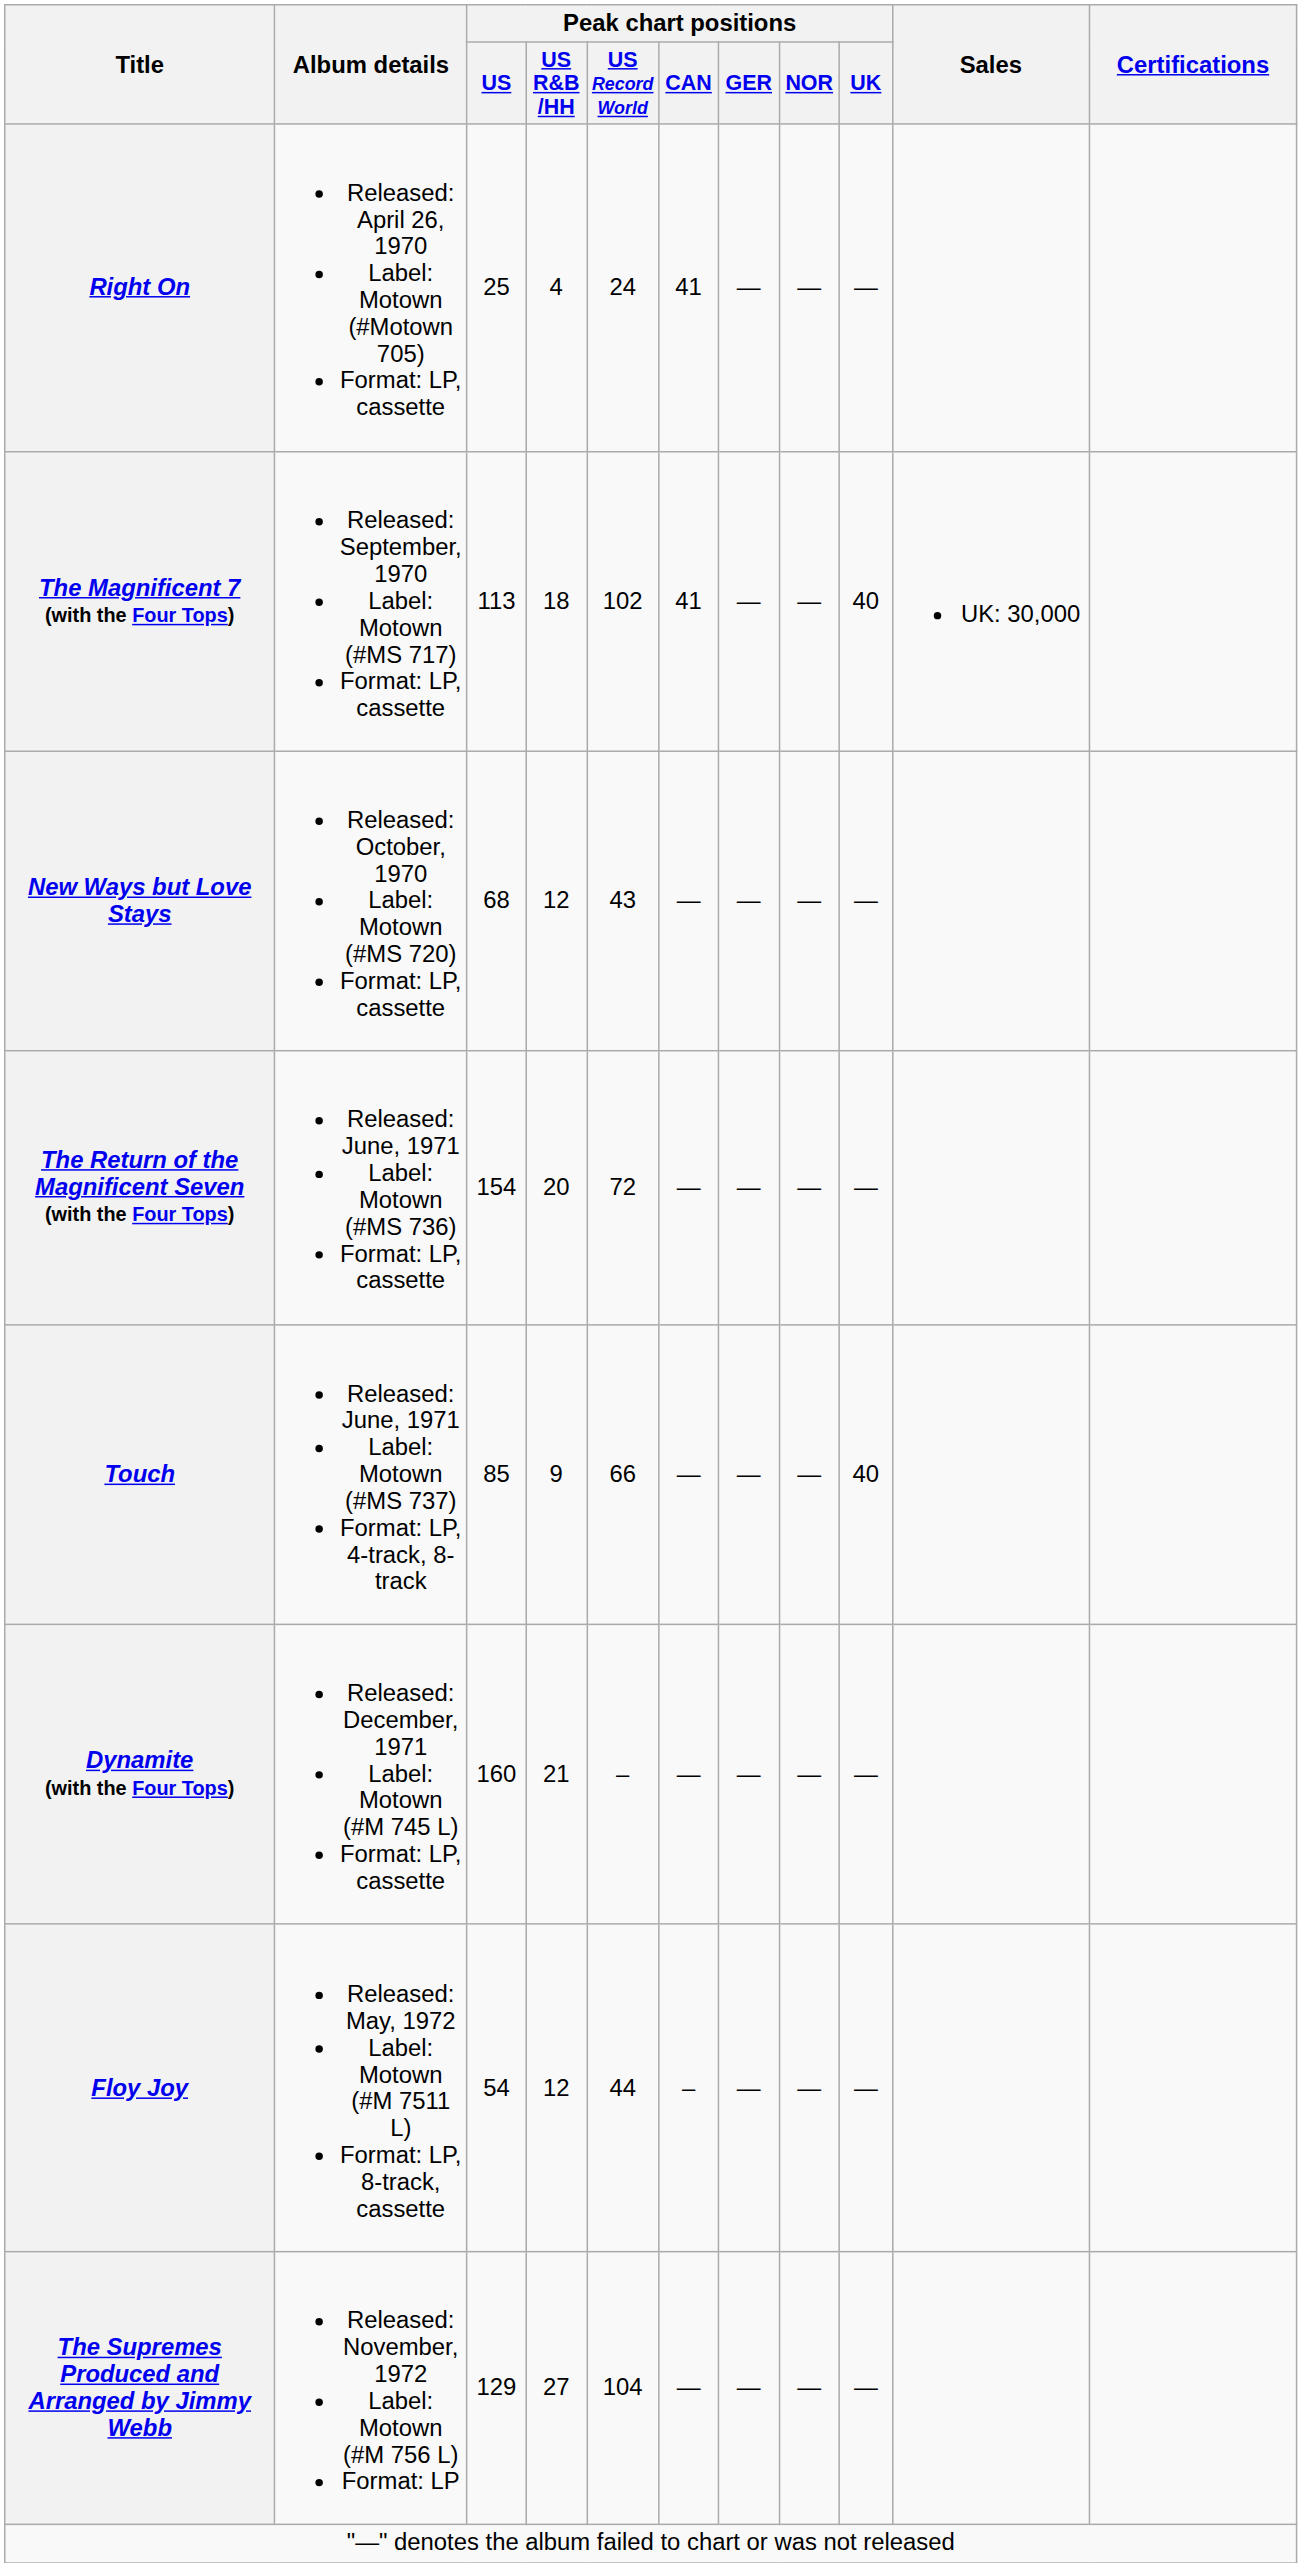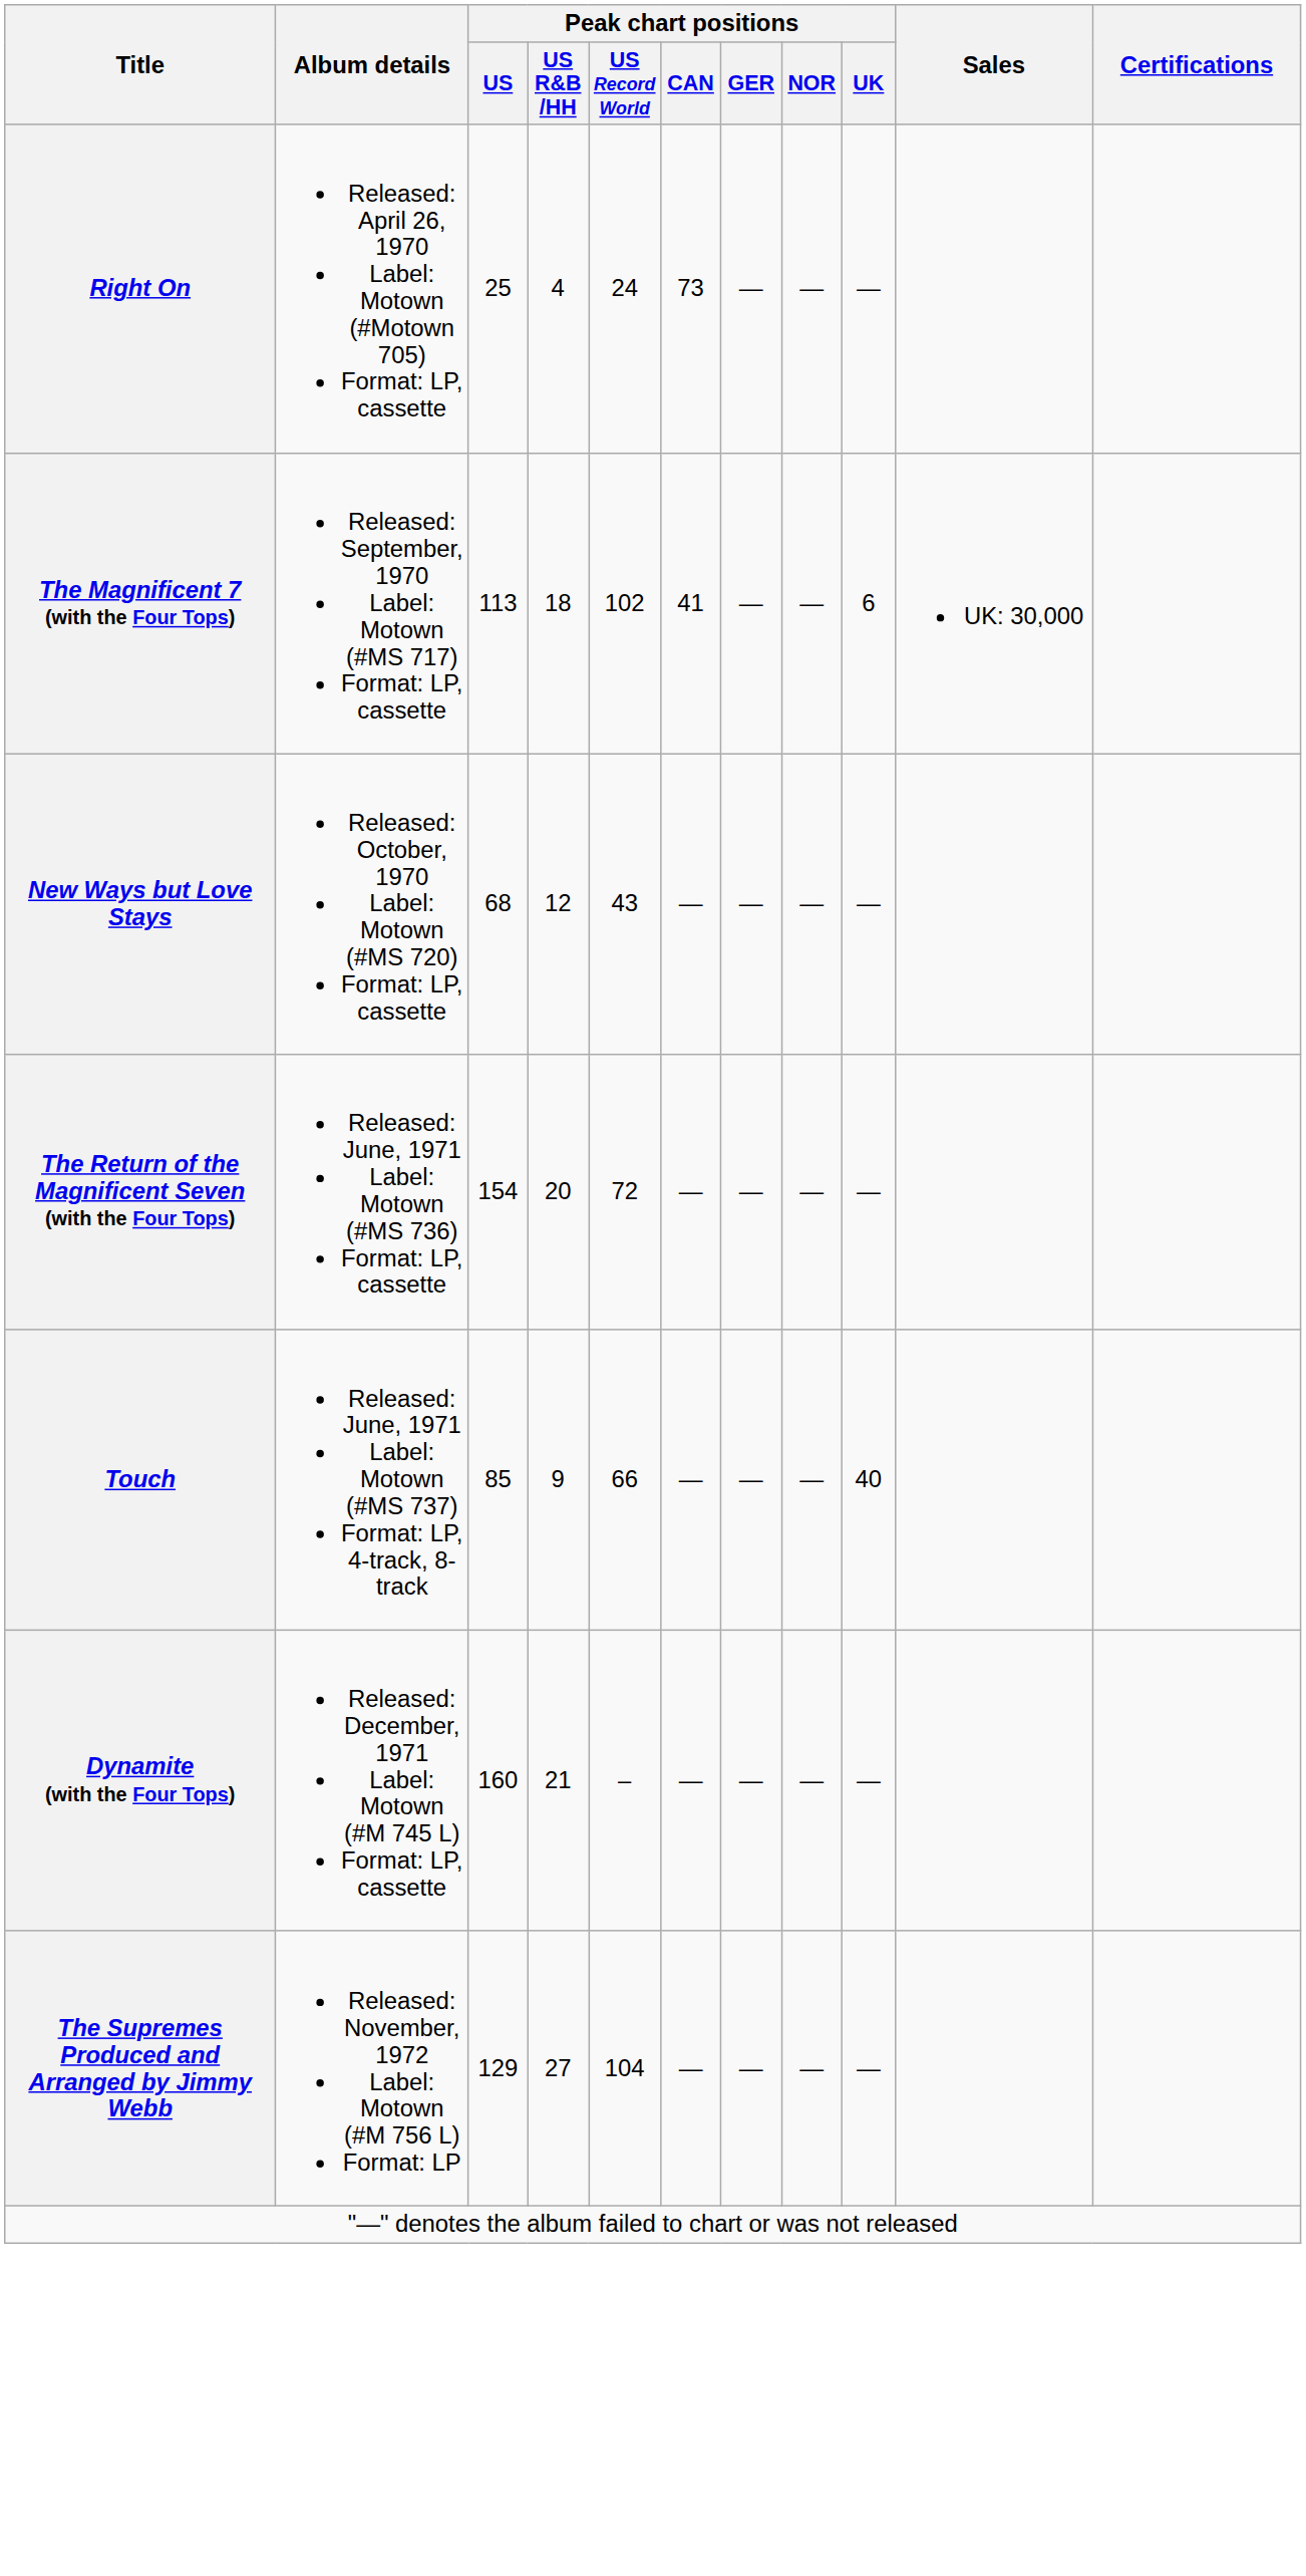 <table class="wikitable plainrowheaders" style="text-align:center;">
 <tr>
 <th rowspan="2" style="width:16em;">Title</th>
 <th scope="col" rowspan="2">Album details</th>
 <th colspan="7">Peak chart positions</th>
 <th rowspan="2" scope="col" style="width:10em;">Sales</th>
 <th scope="col" rowspan="2" style="width:10em;"><a href='#'>Certifications</a></th>
 </tr>
 <tr>
 <th scope="col" style="width:2.6em; font-size:90%;"><a href='#'>US</a><br></th>
 <th scope="col" style="width:2.6em; font-size:90%;"><a href='#'>US<br>R&B<br>/HH</a><br></th>
 <th scope="col" style="width:2.6em; font-size:90%;"><a href='#'>US<br><small><em>Record World</em></small></a><br></th>
 <th scope="col" style="width:2.5em; font-size:90%;"><a href='#'>CAN</a><br></th>
 <th scope="col" style="width:2.5em; font-size:90%;"><a href='#'>GER</a><br></th>
 <th scope="col" style="width:2.5em; font-size:90%;"><a href='#'>NOR</a><br></th>
 <th scope="col" style="width:2.5em; font-size:90%;"><a href='#'>UK</a><br></th>
 </tr>
 <tr>
 <th scope="row"><em><a href='#'>Right On</a></em></th>
 <td><br><ul><li>Released: April 26, 1970</li><li>Label: Motown (#Motown 705)</li><li>Format: LP, cassette</li></ul></td>
 <td style="text-align:center;">25</td>
 <td style="text-align:center;">4</td>
 <td style="text-align:center;">24</td>
-<td style="text-align:center;">41</td>
+<td style="text-align:center;">73</td>
 <td style="text-align:center;">—</td>
 <td style="text-align:center;">—</td>
 <td style="text-align:center;">—</td>
 <td></td>
 <td></td>
 </tr>
 <tr>
 <th scope="row"><em><a href='#'>The Magnificent 7</a></em><br><small>(with the <a href='#'>Four Tops</a>)</small></th>
 <td><br><ul><li>Released: September, 1970</li><li>Label: Motown (#MS 717)</li><li>Format: LP, cassette</li></ul></td>
 <td style="text-align:center;">113</td>
 <td style="text-align:center;">18</td>
 <td style="text-align:center;">102</td>
 <td style="text-align:center;">41</td>
 <td style="text-align:center;">—</td>
 <td style="text-align:center;">—</td>
-<td style="text-align:center;">40</td>
+<td style="text-align:center;">6</td>
 <td><br><ul><li>UK: 30,000</li></ul></td>
 <td></td>
 </tr>
 <tr>
 <th scope="row"><em><a href='#'>New Ways but Love Stays</a></em></th>
 <td><br><ul><li>Released: October, 1970</li><li>Label: Motown (#MS 720)</li><li>Format: LP, cassette</li></ul></td>
 <td style="text-align:center;">68</td>
 <td style="text-align:center;">12</td>
 <td style="text-align:center;">43</td>
 <td style="text-align:center;">—</td>
 <td style="text-align:center;">—</td>
 <td style="text-align:center;">—</td>
 <td style="text-align:center;">—</td>
 <td></td>
 <td></td>
 </tr>
 <tr>
 <th scope="row"><em><a href='#'>The Return of the Magnificent Seven</a></em><br><small>(with the <a href='#'>Four Tops</a>)</small></th>
 <td><br><ul><li>Released: June, 1971</li><li>Label: Motown (#MS 736)</li><li>Format: LP, cassette</li></ul></td>
 <td style="text-align:center;">154</td>
 <td style="text-align:center;">20</td>
 <td style="text-align:center;">72</td>
 <td style="text-align:center;">—</td>
 <td style="text-align:center;">—</td>
 <td style="text-align:center;">—</td>
 <td style="text-align:center;">—</td>
 <td></td>
 <td></td>
 </tr>
 <tr>
 <th scope="row"><em><a href='#'>Touch</a></em></th>
 <td><br><ul><li>Released: June, 1971</li><li>Label: Motown (#MS 737)</li><li>Format: LP, 4-track, 8-track</li></ul></td>
 <td style="text-align:center;">85</td>
 <td style="text-align:center;">9</td>
 <td style="text-align:center;">66</td>
 <td style="text-align:center;">—</td>
 <td style="text-align:center;">—</td>
 <td style="text-align:center;">—</td>
 <td style="text-align:center;">40</td>
 <td></td>
 <td></td>
 </tr>
 <tr>
 <th scope="row"><em><a href='#'>Dynamite</a></em><br><small>(with the <a href='#'>Four Tops</a>)</small></th>
 <td><br><ul><li>Released: December, 1971</li><li>Label: Motown (#M 745 L)</li><li>Format: LP, cassette</li></ul></td>
 <td style="text-align:center;">160</td>
 <td style="text-align:center;">21</td>
 <td style="text-align:center;">–</td>
 <td style="text-align:center;">—</td>
 <td style="text-align:center;">—</td>
 <td style="text-align:center;">—</td>
 <td style="text-align:center;">—</td>
 <td></td>
 <td></td>
 </tr>
 <tr>
-<th scope="row"><em><a href='#'>Floy Joy</a></em></th>
-<td><br><ul><li>Released: May, 1972</li><li>Label: Motown (#M 7511 L)</li><li>Format: LP, 8-track, cassette</li></ul></td>
-<td style="text-align:center;">54</td>
-<td style="text-align:center;">12</td>
-<td style="text-align:center;">44</td>
-<td style="text-align:center;">–</td>
-<td style="text-align:center;">—</td>
-<td style="text-align:center;">—</td>
-<td style="text-align:center;">—</td>
-<td></td>
-<td></td>
-</tr>
-<tr>
 <th scope="row"><em><a href='#'>The Supremes Produced and Arranged by Jimmy Webb</a></em></th>
 <td><br><ul><li>Released: November, 1972</li><li>Label: Motown (#M 756 L)</li><li>Format: LP</li></ul></td>
 <td style="text-align:center;">129</td>
 <td style="text-align:center;">27</td>
 <td style="text-align:center;">104</td>
 <td style="text-align:center;">—</td>
 <td style="text-align:center;">—</td>
 <td style="text-align:center;">—</td>
 <td style="text-align:center;">—</td>
 <td></td>
 <td></td>
 </tr>
 <tr>
 <td style="text-align:center;" colspan="11">"—" denotes the album failed to chart or was not released</td>
 </tr>
 </table>
